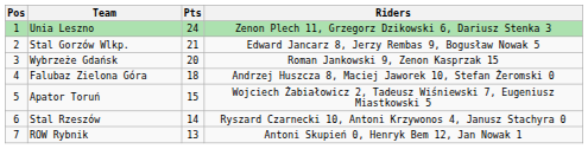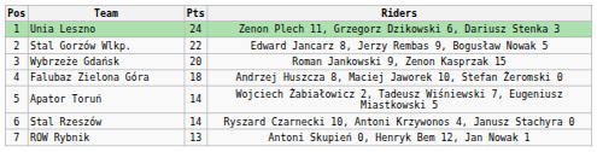 <table class="wikitable" style="font-size: 100%">
 <tr>
 <th width=20>Pos</th>
 <th width=200>Team</th>
 <th width=20>Pts</th>
 <th width=500>Riders</th>
 </tr>
 <tr align=center style="background:#ACE1AF;">
 <td>1</td>
 <td align="left">Unia Leszno</td>
 <td>24</td>
 <td>Zenon Plech 11, Grzegorz Dzikowski 6, Dariusz Stenka 3</td>
 </tr>
 <tr align=center>
 <td>2</td>
 <td align="left">Stal Gorzów Wlkp.</td>
-<td>21</td>
+<td>22</td>
 <td>Edward Jancarz 8, Jerzy Rembas 9, Bogusław Nowak 5</td>
 </tr>
 <tr align=center>
 <td>3</td>
 <td align="left">Wybrzeże Gdańsk</td>
 <td>20</td>
 <td>Roman Jankowski 9, Zenon Kasprzak 15</td>
 </tr>
 <tr align=center>
 <td>4</td>
 <td align="left">Falubaz Zielona Góra</td>
 <td>18</td>
 <td>Andrzej Huszcza 8, Maciej Jaworek 10, Stefan Żeromski 0</td>
 </tr>
 <tr align=center>
 <td>5</td>
 <td align="left">Apator Toruń</td>
-<td>15</td>
+<td>14</td>
 <td>Wojciech Żabiałowicz 2, Tadeusz Wiśniewski 7, Eugeniusz Miastkowski 5</td>
 </tr>
 <tr align=center>
 <td>6</td>
 <td align="left">Stal Rzeszów</td>
 <td>14</td>
 <td>Ryszard Czarnecki 10, Antoni Krzywonos 4, Janusz Stachyra 0</td>
 </tr>
 <tr align=center>
 <td>7</td>
 <td align="left">ROW Rybnik</td>
 <td>13</td>
 <td>Antoni Skupień 0, Henryk Bem 12, Jan Nowak 1</td>
 </tr>
 </table>
